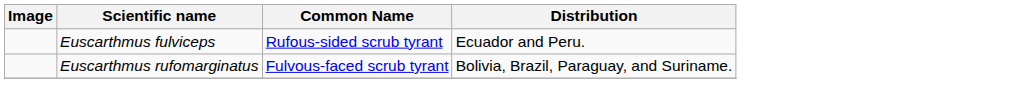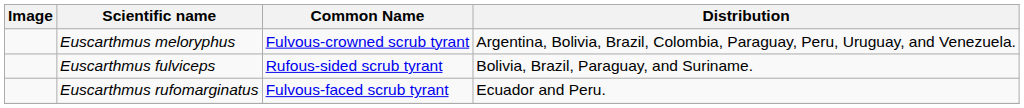 <table class="wikitable">
 <tr>
 <th>Image</th>
 <th>Scientific name</th>
 <th>Common Name</th>
 <th>Distribution</th>
 </tr>
 <tr>
 <td></td>
+<td><em>Euscarthmus meloryphus</em></td>
+<td><a href='#'>Fulvous-crowned scrub tyrant</a></td>
+<td>Argentina, Bolivia, Brazil, Colombia, Paraguay, Peru, Uruguay, and Venezuela.</td>
+</tr>
+<tr>
+<td></td>
 <td><em>Euscarthmus fulviceps</em></td>
 <td><a href='#'>Rufous-sided scrub tyrant</a></td>
-<td>Ecuador and Peru.</td>
+<td>Bolivia, Brazil, Paraguay, and Suriname.</td>
 </tr>
 <tr>
 <td></td>
 <td><em>Euscarthmus rufomarginatus</em></td>
 <td><a href='#'>Fulvous-faced scrub tyrant</a></td>
-<td>Bolivia, Brazil, Paraguay, and Suriname.</td>
+<td>Ecuador and Peru.</td>
 </tr>
 <tr>
 </tr>
 </table>
